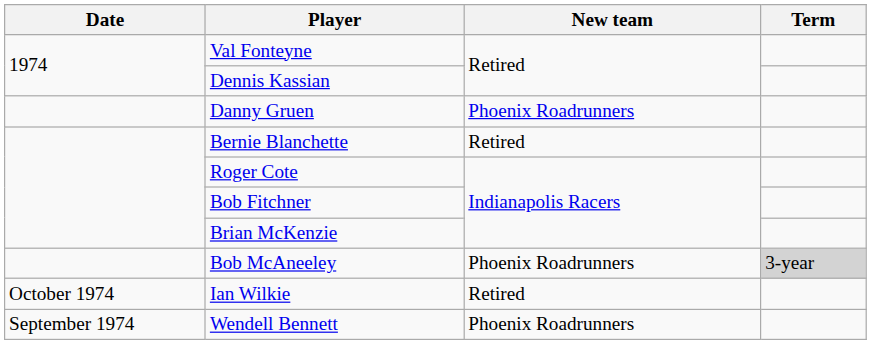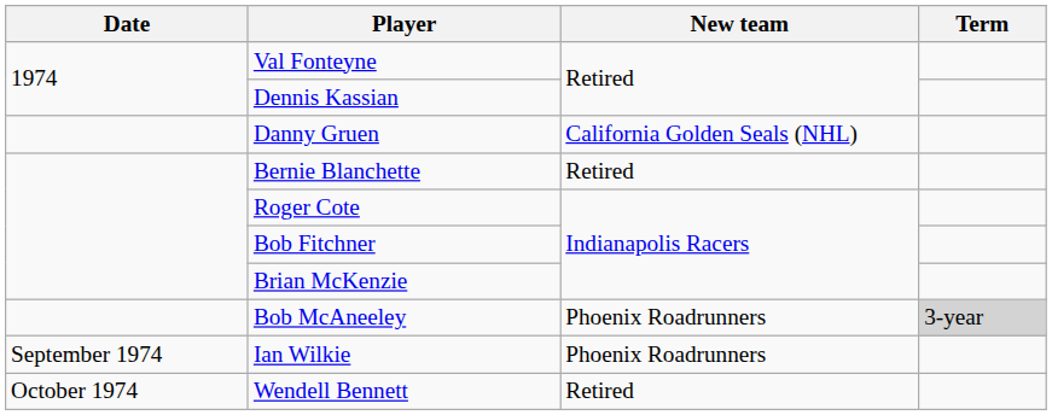 <table class="wikitable">
 <tr style="background:#ddd; text-align:center;">
 <th style="width: 10em;">Date</th>
 <th style="width: 13em;">Player</th>
 <th style="width: 15em;">New team</th>
 <th style="width: 5em;">Term</th>
 </tr>
 <tr>
 <td rowspan=2>1974</td>
 <td><a href='#'>Val Fonteyne</a></td>
 <td rowspan=2>Retired</td>
 <td></td>
 </tr>
 <tr>
 <td><a href='#'>Dennis Kassian</a></td>
 <td></td>
 </tr>
 <tr>
 <td></td>
 <td><a href='#'>Danny Gruen</a></td>
-<td><a href='#'>Phoenix Roadrunners</a></td>
+<td><a href='#'>California Golden Seals</a> (<a href='#'>NHL</a>)</td>
 <td></td>
 </tr>
 <tr>
 <td rowspan=4></td>
 <td><a href='#'>Bernie Blanchette</a></td>
 <td>Retired</td>
 <td></td>
 </tr>
 <tr>
 <td><a href='#'>Roger Cote</a></td>
 <td rowspan=3><a href='#'>Indianapolis Racers</a></td>
 <td></td>
 </tr>
 <tr>
 <td><a href='#'>Bob Fitchner</a></td>
 <td></td>
 </tr>
 <tr>
 <td><a href='#'>Brian McKenzie</a></td>
 <td></td>
 </tr>
 <tr>
 <td></td>
 <td><a href='#'>Bob McAneeley</a></td>
 <td>Phoenix Roadrunners</td>
 <td style="background: lightgrey;">3-year</td>
 </tr>
 <tr>
+<td>September 1974</td>
+<td><a href='#'>Ian Wilkie</a></td>
+<td>Phoenix Roadrunners</td>
+<td></td>
+</tr>
+<tr>
 <td>October 1974</td>
-<td><a href='#'>Ian Wilkie</a></td>
+<td><a href='#'>Wendell Bennett</a></td>
 <td>Retired</td>
 <td></td>
 </tr>
-<tr>
-<td>September 1974</td>
-<td><a href='#'>Wendell Bennett</a></td>
-<td>Phoenix Roadrunners</td>
-<td></td>
-</tr>
 </table>
